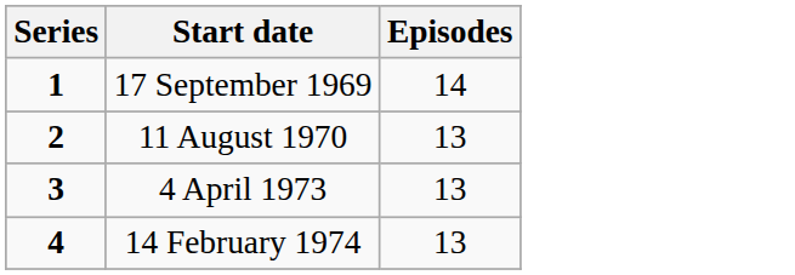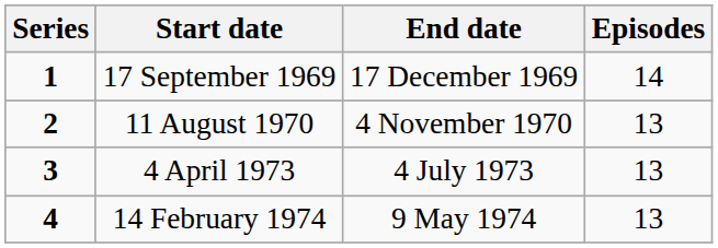 <table class="wikitable" style="text-align:center;">
 <tr>
 <th>Series</th>
 <th>Start date</th>
+<th>End date</th>
 <th>Episodes</th>
 </tr>
 <tr>
 <td><strong>1</strong></td>
 <td>17 September 1969</td>
+<td>17 December 1969</td>
 <td>14</td>
 </tr>
 <tr>
 <td><strong>2</strong></td>
 <td>11 August 1970</td>
+<td>4 November 1970</td>
 <td>13</td>
 </tr>
 <tr>
 <td><strong>3</strong></td>
 <td>4 April 1973</td>
+<td>4 July 1973</td>
 <td>13</td>
 </tr>
 <tr>
 <td><strong>4</strong></td>
 <td>14 February 1974</td>
+<td>9 May 1974</td>
 <td>13</td>
 </tr>
 </table>
